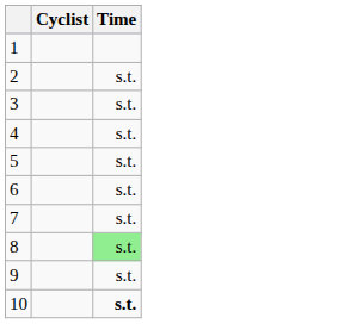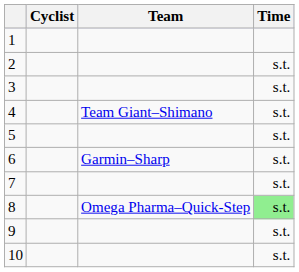 <table class="wikitable">
 <tr style="background:#ccccff;">
 <th></th>
 <th>Cyclist</th>
+<th>Team</th>
 <th>Time</th>
 </tr>
 <tr>
 <td>1</td>
+<td></td>
 <td></td>
 <td align="right"></td>
 </tr>
 <tr>
 <td>2</td>
 <td></td>
+<td></td>
 <td align="right">s.t.</td>
 </tr>
 <tr>
 <td>3</td>
+<td></td>
 <td></td>
 <td align="right">s.t.</td>
 </tr>
 <tr>
 <td>4</td>
 <td></td>
+<td><a href='#'>Team Giant–Shimano</a></td>
 <td align="right">s.t.</td>
 </tr>
 <tr>
 <td>5</td>
+<td></td>
 <td></td>
 <td align="right">s.t.</td>
 </tr>
 <tr>
 <td>6</td>
 <td></td>
+<td><a href='#'>Garmin–Sharp</a></td>
 <td align="right">s.t.</td>
 </tr>
 <tr>
 <td>7</td>
+<td></td>
 <td></td>
 <td align="right">s.t.</td>
 </tr>
 <tr>
 <td>8</td>
 <td></td>
+<td><a href='#'>Omega Pharma–Quick-Step</a></td>
 <td align="right" style="background: lightgreen;">s.t.</td>
 </tr>
 <tr>
 <td>9</td>
+<td></td>
 <td></td>
 <td align="right">s.t.</td>
 </tr>
 <tr>
 <td>10</td>
 <td></td>
-<td align="right"><strong>s.t.</strong></td>
+<td></td>
+<td align="right">s.t.</td>
 </tr>
 </table>
